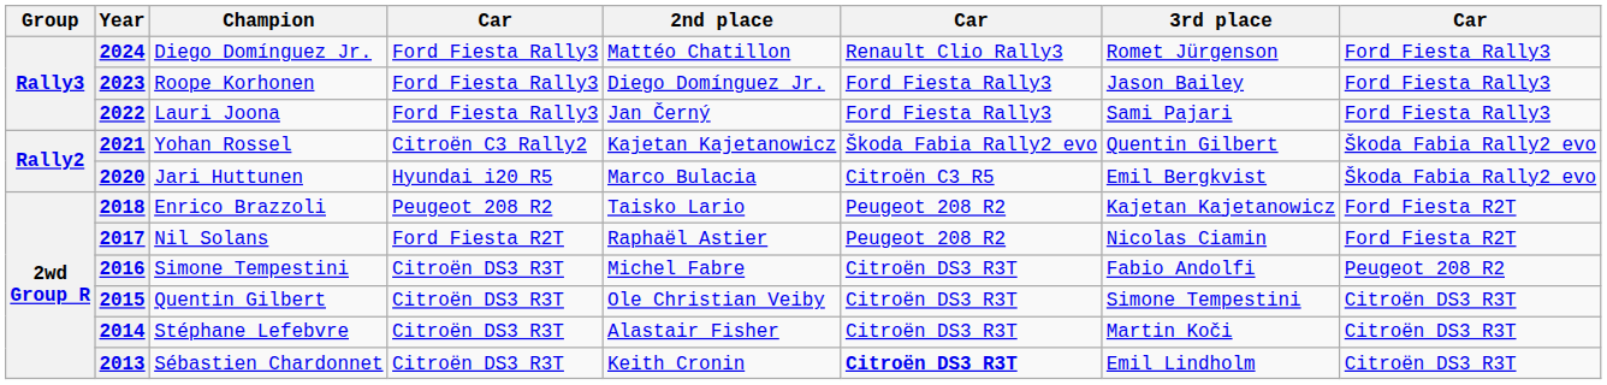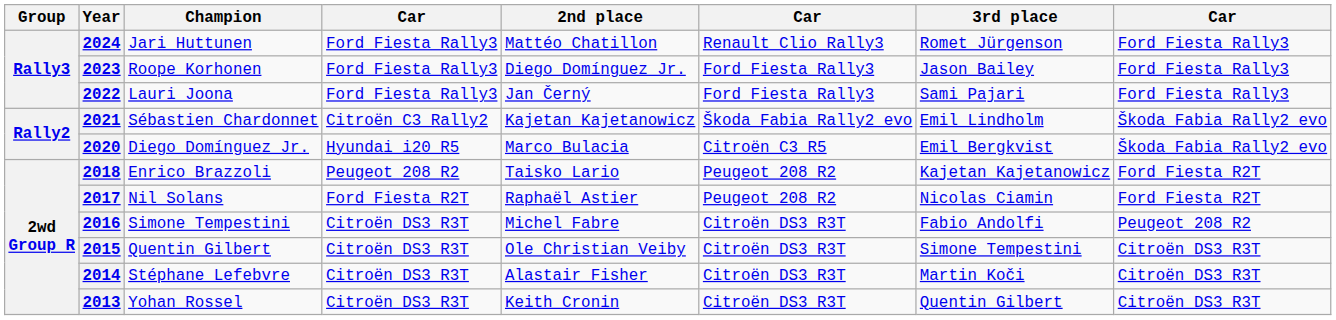 <table class="wikitable">
 <tr>
 <th>Group</th>
 <th>Year</th>
 <th>Champion</th>
 <th>Car</th>
 <th>2nd place</th>
 <th>Car</th>
 <th>3rd place</th>
 <th>Car</th>
 </tr>
 <tr>
 <th rowspan="3"><a href='#'>Rally3</a></th>
 <th><a href='#'>2024</a></th>
-<td> <a href='#'>Diego Domínguez Jr.</a></td>
+<td> <a href='#'>Jari Huttunen</a></td>
 <td><a href='#'>Ford Fiesta Rally3</a></td>
 <td> <a href='#'>Mattéo Chatillon</a></td>
 <td><a href='#'>Renault Clio Rally3</a></td>
 <td> <a href='#'>Romet Jürgenson</a></td>
 <td><a href='#'>Ford Fiesta Rally3</a></td>
 </tr>
 <tr>
 <th><a href='#'>2023</a></th>
 <td> <a href='#'>Roope Korhonen</a></td>
 <td><a href='#'>Ford Fiesta Rally3</a></td>
 <td> <a href='#'>Diego Domínguez Jr.</a></td>
 <td><a href='#'>Ford Fiesta Rally3</a></td>
 <td> <a href='#'>Jason Bailey</a></td>
 <td><a href='#'>Ford Fiesta Rally3</a></td>
 </tr>
 <tr>
 <th><a href='#'>2022</a></th>
 <td> <a href='#'>Lauri Joona</a></td>
 <td><a href='#'>Ford Fiesta Rally3</a></td>
 <td> <a href='#'>Jan Černý</a></td>
 <td><a href='#'>Ford Fiesta Rally3</a></td>
 <td> <a href='#'>Sami Pajari</a></td>
 <td><a href='#'>Ford Fiesta Rally3</a></td>
 </tr>
 <tr>
 <th rowspan="2"><a href='#'>Rally2</a></th>
 <th><a href='#'>2021</a></th>
-<td> <a href='#'>Yohan Rossel</a></td>
+<td> <a href='#'>Sébastien Chardonnet</a></td>
 <td><a href='#'>Citroën C3 Rally2</a></td>
 <td> <a href='#'>Kajetan Kajetanowicz</a></td>
 <td><a href='#'>Škoda Fabia Rally2 evo</a></td>
-<td> <a href='#'>Quentin Gilbert</a></td>
+<td> <a href='#'>Emil Lindholm</a></td>
 <td><a href='#'>Škoda Fabia Rally2 evo</a></td>
 </tr>
 <tr>
 <th><a href='#'>2020</a></th>
-<td> <a href='#'>Jari Huttunen</a></td>
+<td> <a href='#'>Diego Domínguez Jr.</a></td>
 <td><a href='#'>Hyundai i20 R5</a></td>
 <td> <a href='#'>Marco Bulacia</a></td>
 <td><a href='#'>Citroën C3 R5</a></td>
 <td> <a href='#'>Emil Bergkvist</a></td>
 <td><a href='#'>Škoda Fabia Rally2 evo</a></td>
 </tr>
 <tr>
 <th rowspan="6">2wd<br><a href='#'>Group R</a></th>
 <th><a href='#'>2018</a></th>
 <td> <a href='#'>Enrico Brazzoli</a></td>
 <td><a href='#'>Peugeot 208 R2</a></td>
 <td> <a href='#'>Taisko Lario</a></td>
 <td><a href='#'>Peugeot 208 R2</a></td>
 <td> <a href='#'>Kajetan Kajetanowicz</a></td>
 <td><a href='#'>Ford Fiesta R2T</a></td>
 </tr>
 <tr>
 <th><a href='#'>2017</a></th>
 <td> <a href='#'>Nil Solans</a></td>
 <td><a href='#'>Ford Fiesta R2T</a></td>
 <td> <a href='#'>Raphaël Astier</a></td>
 <td><a href='#'>Peugeot 208 R2</a></td>
 <td> <a href='#'>Nicolas Ciamin</a></td>
 <td><a href='#'>Ford Fiesta R2T</a></td>
 </tr>
 <tr>
 <th><a href='#'>2016</a></th>
 <td> <a href='#'>Simone Tempestini</a></td>
 <td><a href='#'>Citroën DS3 R3T</a></td>
 <td> <a href='#'>Michel Fabre</a></td>
 <td><a href='#'>Citroën DS3 R3T</a></td>
 <td> <a href='#'>Fabio Andolfi</a></td>
 <td><a href='#'>Peugeot 208 R2</a></td>
 </tr>
 <tr>
 <th><a href='#'>2015</a></th>
 <td> <a href='#'>Quentin Gilbert</a></td>
 <td><a href='#'>Citroën DS3 R3T</a></td>
 <td> <a href='#'>Ole Christian Veiby</a></td>
 <td><a href='#'>Citroën DS3 R3T</a></td>
 <td> <a href='#'>Simone Tempestini</a></td>
 <td><a href='#'>Citroën DS3 R3T</a></td>
 </tr>
 <tr>
 <th><a href='#'>2014</a></th>
 <td> <a href='#'>Stéphane Lefebvre</a></td>
 <td><a href='#'>Citroën DS3 R3T</a></td>
 <td> <a href='#'>Alastair Fisher</a></td>
 <td><a href='#'>Citroën DS3 R3T</a></td>
 <td> <a href='#'>Martin Koči</a></td>
 <td><a href='#'>Citroën DS3 R3T</a></td>
 </tr>
 <tr>
 <th><a href='#'>2013</a></th>
-<td> <a href='#'>Sébastien Chardonnet</a></td>
+<td> <a href='#'>Yohan Rossel</a></td>
 <td><a href='#'>Citroën DS3 R3T</a></td>
 <td> <a href='#'>Keith Cronin</a></td>
-<td><strong><a href='#'>Citroën DS3 R3T</a></strong></td>
-<td> <a href='#'>Emil Lindholm</a></td>
+<td><a href='#'>Citroën DS3 R3T</a></td>
+<td> <a href='#'>Quentin Gilbert</a></td>
 <td><a href='#'>Citroën DS3 R3T</a></td>
 </tr>
 </table>
